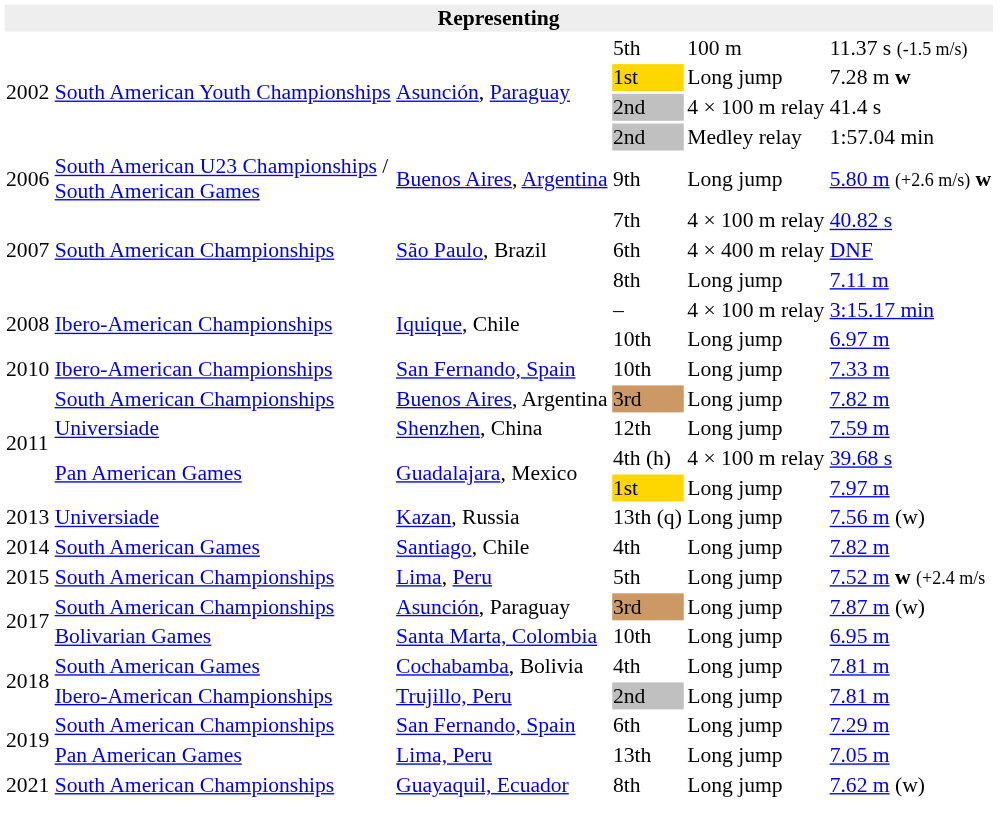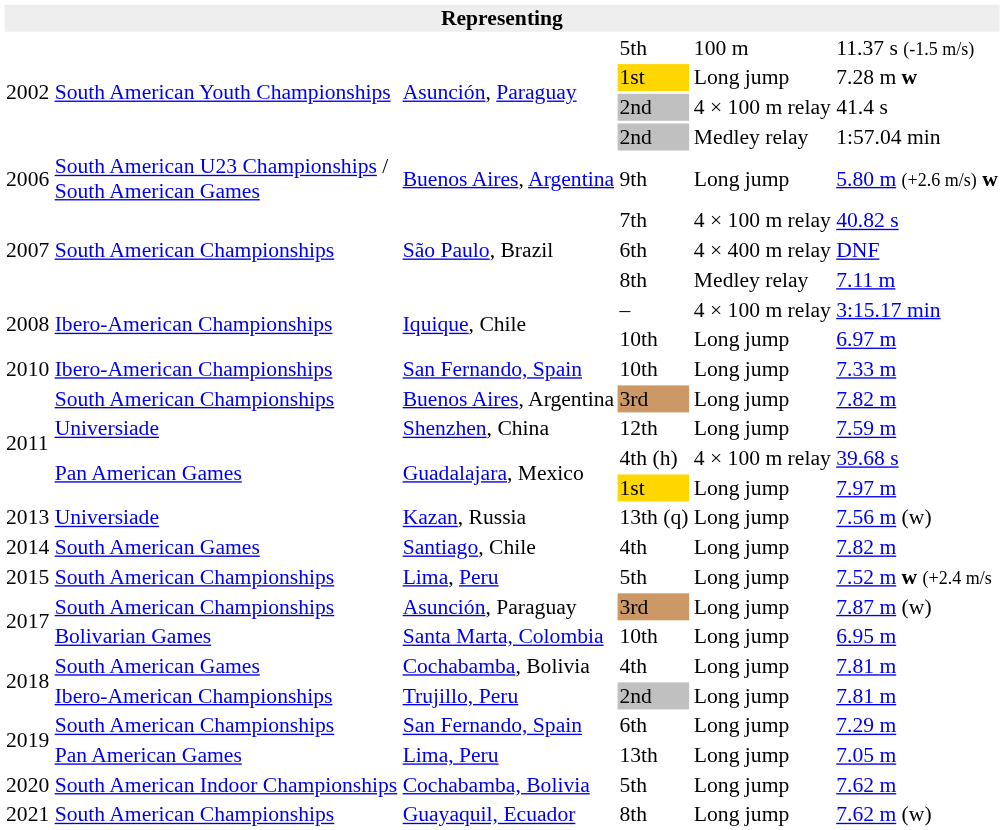 <table>
 <tr>
 <th bgcolor="#eeeeee" colspan="6">Representing </th>
 </tr>
 <tr>
 <td rowspan=4>2002</td>
 <td rowspan=4><a href='#'>South American Youth Championships</a></td>
 <td rowspan=4><a href='#'>Asunción</a>, <a href='#'>Paraguay</a></td>
 <td>5th</td>
 <td>100 m</td>
 <td>11.37 s <small>(-1.5 m/s)</small></td>
 </tr>
 <tr>
 <td bgcolor=gold>1st</td>
 <td>Long jump</td>
 <td>7.28 m <strong>w</strong></td>
 </tr>
 <tr>
 <td bgcolor=silver>2nd</td>
 <td>4 × 100 m relay</td>
 <td>41.4 s</td>
 </tr>
 <tr>
 <td bgcolor=silver>2nd</td>
 <td>Medley relay</td>
 <td>1:57.04 min</td>
 </tr>
 <tr>
 <td>2006</td>
 <td><a href='#'>South American U23 Championships</a> /<br> <a href='#'>South American Games</a></td>
 <td><a href='#'>Buenos Aires</a>, <a href='#'>Argentina</a></td>
 <td>9th</td>
 <td>Long jump</td>
 <td><a href='#'>5.80 m</a> <small>(+2.6 m/s)</small> <strong>w</strong></td>
 </tr>
 <tr>
 <td rowspan=3>2007</td>
 <td rowspan=3><a href='#'>South American Championships</a></td>
 <td rowspan=3><a href='#'>São Paulo</a>, Brazil</td>
 <td>7th</td>
 <td>4 × 100 m relay</td>
 <td><a href='#'>40.82 s</a></td>
 </tr>
 <tr>
 <td>6th</td>
 <td>4 × 400 m relay</td>
 <td><a href='#'>DNF</a></td>
 </tr>
 <tr>
 <td>8th</td>
-<td>Long jump</td>
+<td>Medley relay</td>
 <td><a href='#'>7.11 m</a></td>
 </tr>
 <tr>
 <td rowspan=2>2008</td>
 <td rowspan=2><a href='#'>Ibero-American Championships</a></td>
 <td rowspan=2><a href='#'>Iquique</a>, Chile</td>
 <td>–</td>
 <td>4 × 100 m relay</td>
 <td><a href='#'>3:15.17 min</a></td>
 </tr>
 <tr>
 <td>10th</td>
 <td>Long jump</td>
 <td><a href='#'>6.97 m</a></td>
 </tr>
 <tr>
 <td>2010</td>
 <td><a href='#'>Ibero-American Championships</a></td>
 <td><a href='#'>San Fernando, Spain</a></td>
 <td>10th</td>
 <td>Long jump</td>
 <td><a href='#'>7.33 m</a></td>
 </tr>
 <tr>
 <td rowspan=4>2011</td>
 <td><a href='#'>South American Championships</a></td>
 <td><a href='#'>Buenos Aires</a>, Argentina</td>
 <td bgcolor=cc9966>3rd</td>
 <td>Long jump</td>
 <td><a href='#'>7.82 m</a></td>
 </tr>
 <tr>
 <td><a href='#'>Universiade</a></td>
 <td><a href='#'>Shenzhen</a>, China</td>
 <td>12th</td>
 <td>Long jump</td>
 <td><a href='#'>7.59 m</a></td>
 </tr>
 <tr>
 <td rowspan=2><a href='#'>Pan American Games</a></td>
 <td rowspan=2><a href='#'>Guadalajara</a>, Mexico</td>
 <td>4th (h)</td>
 <td>4 × 100 m relay</td>
 <td><a href='#'>39.68 s</a></td>
 </tr>
 <tr>
 <td bgcolor=gold>1st</td>
 <td>Long jump</td>
 <td><a href='#'>7.97 m</a></td>
 </tr>
 <tr>
 <td>2013</td>
 <td><a href='#'>Universiade</a></td>
 <td><a href='#'>Kazan</a>, Russia</td>
 <td>13th (q)</td>
 <td>Long jump</td>
 <td><a href='#'>7.56 m</a> (w)</td>
 </tr>
 <tr>
 <td>2014</td>
 <td><a href='#'>South American Games</a></td>
 <td><a href='#'>Santiago</a>, Chile</td>
 <td>4th</td>
 <td>Long jump</td>
 <td><a href='#'>7.82 m</a></td>
 </tr>
 <tr>
 <td>2015</td>
 <td><a href='#'>South American Championships</a></td>
 <td><a href='#'>Lima</a>, <a href='#'>Peru</a></td>
 <td>5th</td>
 <td>Long jump</td>
 <td><a href='#'>7.52 m</a> <strong>w</strong> <small>(+2.4 m/s</small></td>
 </tr>
 <tr>
 <td rowspan=2>2017</td>
 <td><a href='#'>South American Championships</a></td>
 <td><a href='#'>Asunción</a>, Paraguay</td>
 <td bgcolor=cc9966>3rd</td>
 <td>Long jump</td>
 <td><a href='#'>7.87 m</a> (w)</td>
 </tr>
 <tr>
 <td><a href='#'>Bolivarian Games</a></td>
 <td><a href='#'>Santa Marta, Colombia</a></td>
 <td>10th</td>
 <td>Long jump</td>
 <td><a href='#'>6.95 m</a></td>
 </tr>
 <tr>
 <td rowspan=2>2018</td>
 <td><a href='#'>South American Games</a></td>
 <td><a href='#'>Cochabamba</a>, Bolivia</td>
 <td>4th</td>
 <td>Long jump</td>
 <td><a href='#'>7.81 m</a></td>
 </tr>
 <tr>
 <td><a href='#'>Ibero-American Championships</a></td>
 <td><a href='#'>Trujillo, Peru</a></td>
 <td bgcolor=silver>2nd</td>
 <td>Long jump</td>
 <td><a href='#'>7.81 m</a></td>
 </tr>
 <tr>
 <td rowspan=2>2019</td>
 <td><a href='#'>South American Championships</a></td>
 <td><a href='#'>San Fernando, Spain</a></td>
 <td>6th</td>
 <td>Long jump</td>
 <td><a href='#'>7.29 m</a></td>
 </tr>
 <tr>
 <td><a href='#'>Pan American Games</a></td>
 <td><a href='#'>Lima, Peru</a></td>
 <td>13th</td>
 <td>Long jump</td>
 <td><a href='#'>7.05 m</a></td>
 </tr>
 <tr>
+<td>2020</td>
+<td><a href='#'>South American Indoor Championships</a></td>
+<td><a href='#'>Cochabamba, Bolivia</a></td>
+<td>5th</td>
+<td>Long jump</td>
+<td><a href='#'>7.62 m</a></td>
+</tr>
+<tr>
 <td>2021</td>
 <td><a href='#'>South American Championships</a></td>
 <td><a href='#'>Guayaquil, Ecuador</a></td>
 <td>8th</td>
 <td>Long jump</td>
 <td><a href='#'>7.62 m</a> (w)</td>
 </tr>
 </table>
